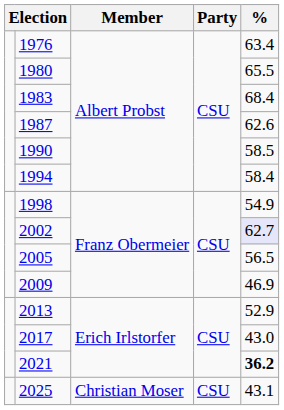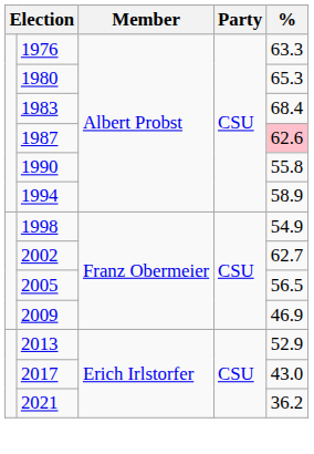 <table class=wikitable>
 <tr>
 <th colspan=2>Election</th>
 <th>Member</th>
 <th>Party</th>
 <th>%</th>
 </tr>
 <tr>
 <td rowspan=6 bgcolor=></td>
 <td><a href='#'>1976</a></td>
 <td rowspan=6><a href='#'>Albert Probst</a></td>
 <td rowspan=6><a href='#'>CSU</a></td>
-<td align=right>63.4</td>
+<td align=right>63.3</td>
 </tr>
 <tr>
 <td><a href='#'>1980</a></td>
-<td align=right>65.5</td>
+<td align=right>65.3</td>
 </tr>
 <tr>
 <td><a href='#'>1983</a></td>
 <td align=right>68.4</td>
 </tr>
 <tr>
 <td><a href='#'>1987</a></td>
-<td align=right>62.6</td>
+<td align=right style="background: pink;">62.6</td>
 </tr>
 <tr>
 <td><a href='#'>1990</a></td>
-<td align=right>58.5</td>
+<td align=right>55.8</td>
 </tr>
 <tr>
 <td><a href='#'>1994</a></td>
-<td align=right>58.4</td>
+<td align=right>58.9</td>
 </tr>
 <tr>
 <td rowspan=4 bgcolor=></td>
 <td><a href='#'>1998</a></td>
 <td rowspan=4><a href='#'>Franz Obermeier</a></td>
 <td rowspan=4><a href='#'>CSU</a></td>
 <td align=right>54.9</td>
 </tr>
 <tr>
 <td><a href='#'>2002</a></td>
-<td align=right style="background: lavender;">62.7</td>
+<td align=right>62.7</td>
 </tr>
 <tr>
 <td><a href='#'>2005</a></td>
 <td align=right>56.5</td>
 </tr>
 <tr>
 <td><a href='#'>2009</a></td>
 <td align=right>46.9</td>
 </tr>
 <tr>
 <td rowspan=3 bgcolor=></td>
 <td><a href='#'>2013</a></td>
 <td rowspan=3><a href='#'>Erich Irlstorfer</a></td>
 <td rowspan=3><a href='#'>CSU</a></td>
 <td align=right>52.9</td>
 </tr>
 <tr>
 <td><a href='#'>2017</a></td>
 <td align=right>43.0</td>
 </tr>
 <tr>
 <td><a href='#'>2021</a></td>
-<td align=right><strong>36.2</strong></td>
-</tr>
-<tr>
-<td bgcolor=></td>
-<td><a href='#'>2025</a></td>
-<td><a href='#'>Christian Moser</a></td>
-<td><a href='#'>CSU</a></td>
-<td align=right>43.1</td>
+<td align=right>36.2</td>
 </tr>
 </table>
